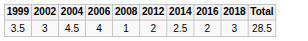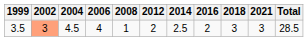 <table class="wikitable" style="text-align:center">
 <tr>
 <th>1999</th>
 <th>2002</th>
 <th>2004</th>
 <th>2006</th>
 <th>2008</th>
 <th>2012</th>
 <th>2014</th>
 <th>2016</th>
 <th>2018</th>
+<th>2021</th>
 <th>Total</th>
 </tr>
 <tr>
 <td>3.5</td>
-<td>3</td>
+<td style="background: lightsalmon;">3</td>
 <td>4.5</td>
 <td>4</td>
 <td>1</td>
 <td>2</td>
 <td>2.5</td>
 <td>2</td>
 <td>3</td>
+<td>3</td>
 <td>28.5</td>
 </tr>
 </table>
